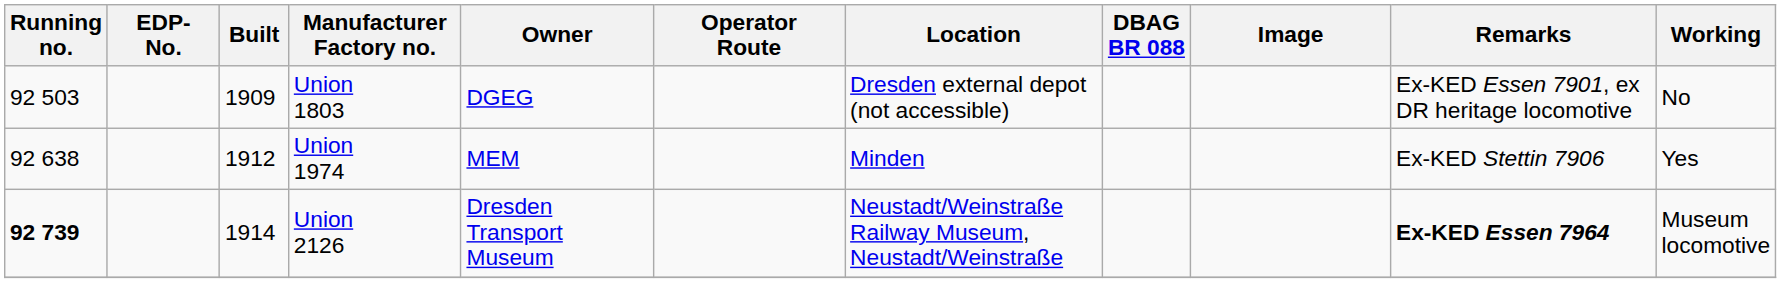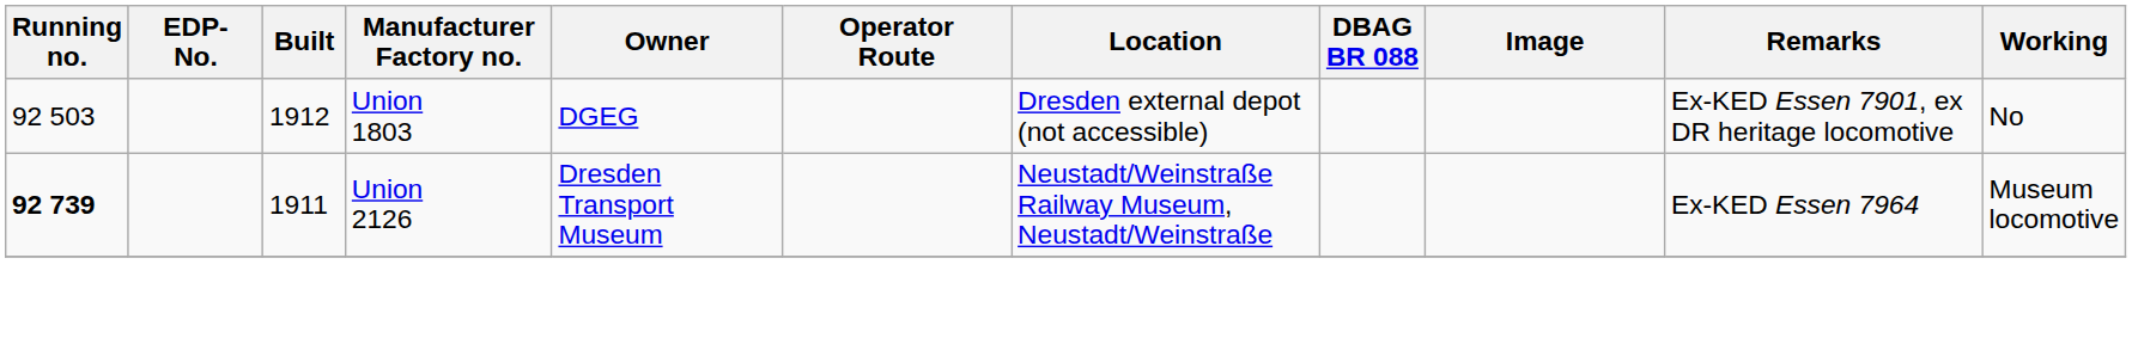 <table class="wikitable" style="width="100%"; border:solid 1px #AAAAAA; background:#e3e3e3;">
 <tr>
 <th width="5%">Running<br>no.</th>
 <th width="7%">EDP-<br>No.</th>
 <th width="4%">Built</th>
 <th width="10%">Manufacturer<br>Factory no.</th>
 <th width="12%">Owner</th>
 <th width="12%">Operator<br>Route</th>
 <th width="15%">Location</th>
 <th width="5%">DBAG<br><a href='#'>BR 088</a></th>
 <th width="13%">Image</th>
 <th width="20%">Remarks</th>
 <th width="8%">Working</th>
 </tr>
 <tr>
 <td>92 503</td>
 <td></td>
-<td>1909</td>
+<td>1912</td>
 <td><a href='#'>Union</a><br>1803</td>
 <td><a href='#'>DGEG</a></td>
 <td></td>
 <td><a href='#'>Dresden</a> external depot<br>(not accessible)</td>
 <td></td>
 <td></td>
 <td>Ex-KED <em>Essen 7901</em>, ex DR heritage locomotive</td>
 <td>No</td>
 </tr>
 <tr>
-<td>92 638</td>
-<td></td>
-<td>1912</td>
-<td><a href='#'>Union</a><br>1974</td>
-<td><a href='#'>MEM</a></td>
-<td></td>
-<td><a href='#'>Minden</a></td>
-<td></td>
-<td></td>
-<td>Ex-KED <em>Stettin 7906</em></td>
-<td>Yes</td>
-</tr>
-<tr>
 <td><strong>92 739</strong></td>
 <td></td>
-<td>1914</td>
+<td>1911</td>
 <td><a href='#'>Union</a><br>2126</td>
 <td><a href='#'>Dresden Transport Museum</a></td>
 <td></td>
 <td><a href='#'>Neustadt/Weinstraße Railway Museum</a>, <a href='#'>Neustadt/Weinstraße</a></td>
 <td></td>
 <td></td>
-<td><strong>Ex-KED <em>Essen 7964</em></strong></td>
+<td>Ex-KED <em>Essen 7964</em></td>
 <td>Museum locomotive</td>
 </tr>
 <tr>
 </tr>
 </table>
